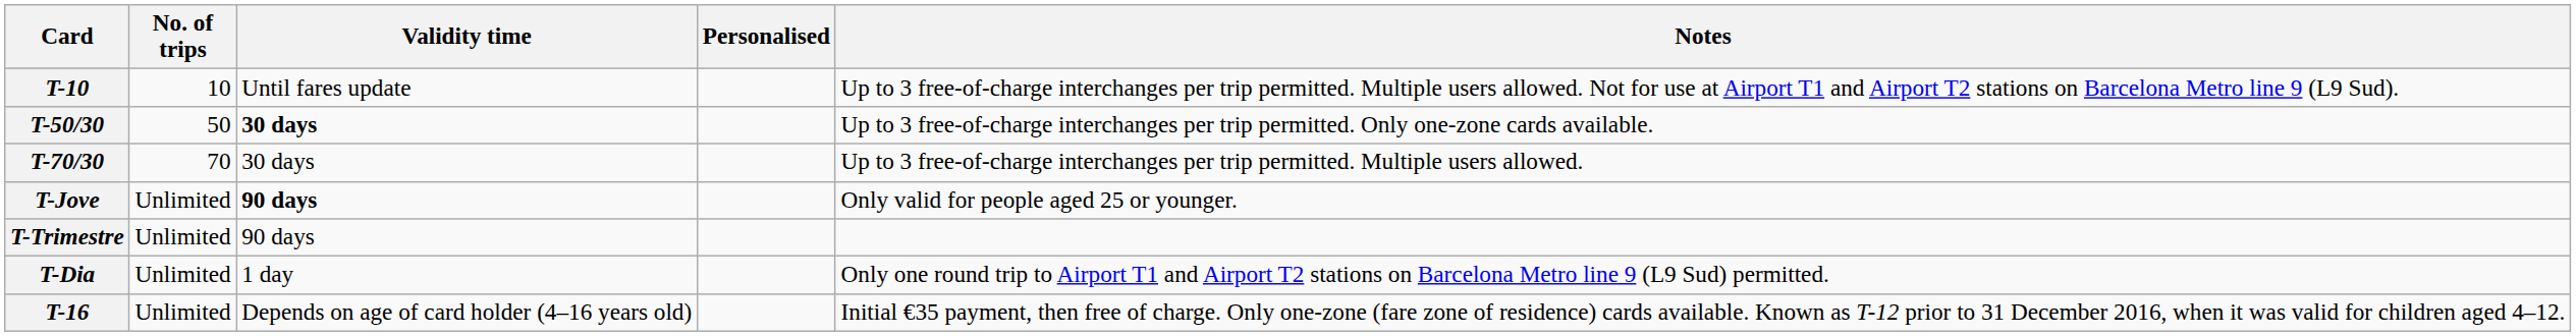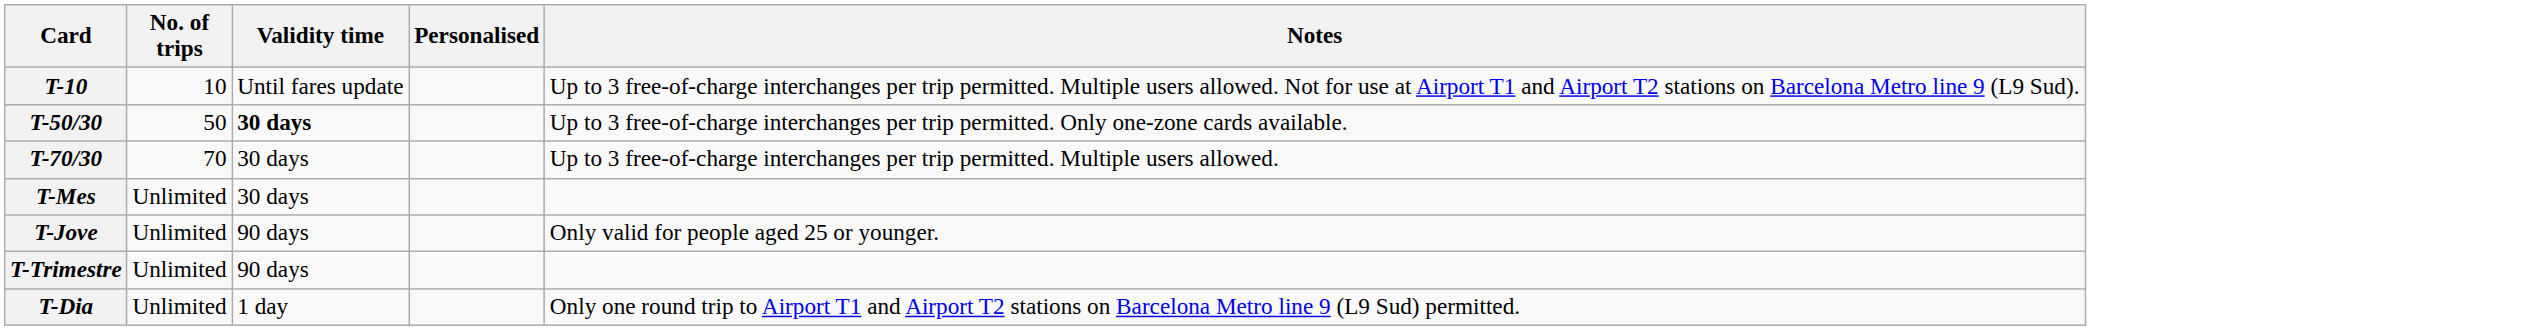 <table class="wikitable sortable">
 <tr>
 <th>Card</th>
 <th>No. of<br> trips</th>
 <th>Validity time</th>
 <th>Personalised</th>
 <th class=unsortable>Notes</th>
 </tr>
 <tr>
 <th><em>T-10</em></th>
 <td style="text-align:right;">10</td>
 <td>Until fares update</td>
 <td></td>
 <td>Up to 3 free-of-charge interchanges per trip permitted. Multiple users allowed. Not for use at <a href='#'>Airport T1</a> and <a href='#'>Airport T2</a> stations on <a href='#'>Barcelona Metro line 9</a> (L9 Sud).</td>
 </tr>
 <tr>
 <th><em>T-50/30</em></th>
 <td style="text-align:right;">50</td>
 <td><strong>30 days</strong></td>
 <td></td>
 <td>Up to 3 free-of-charge interchanges per trip permitted. Only one-zone cards available.</td>
 </tr>
 <tr>
 <th><em>T-70/30</em></th>
 <td style="text-align:right;">70</td>
 <td>30 days</td>
 <td></td>
 <td>Up to 3 free-of-charge interchanges per trip permitted. Multiple users allowed.</td>
 </tr>
 <tr>
+<th><em>T-Mes</em></th>
+<td>Unlimited</td>
+<td>30 days</td>
+<td></td>
+<td></td>
+</tr>
+<tr>
 <th><em>T-Jove</em></th>
 <td>Unlimited</td>
-<td><strong>90 days</strong></td>
+<td>90 days</td>
 <td></td>
 <td>Only valid for people aged 25 or younger.</td>
 </tr>
 <tr>
 <th><em>T-Trimestre</em></th>
 <td>Unlimited</td>
 <td>90 days</td>
 <td></td>
 <td></td>
 </tr>
 <tr>
 <th><em>T-Dia</em></th>
 <td>Unlimited</td>
 <td>1 day</td>
 <td></td>
 <td>Only one round trip to <a href='#'>Airport T1</a> and <a href='#'>Airport T2</a> stations on <a href='#'>Barcelona Metro line 9</a> (L9 Sud) permitted.</td>
 </tr>
-<tr>
-<th><em>T-16</em></th>
-<td>Unlimited</td>
-<td>Depends on age of card holder (4–16 years old)</td>
-<td></td>
-<td>Initial €35 payment, then free of charge. Only one-zone (fare zone of residence) cards available. Known as <em>T-12</em> prior to 31 December 2016, when it was valid for children aged 4–12.</td>
-</tr>
 </table>
